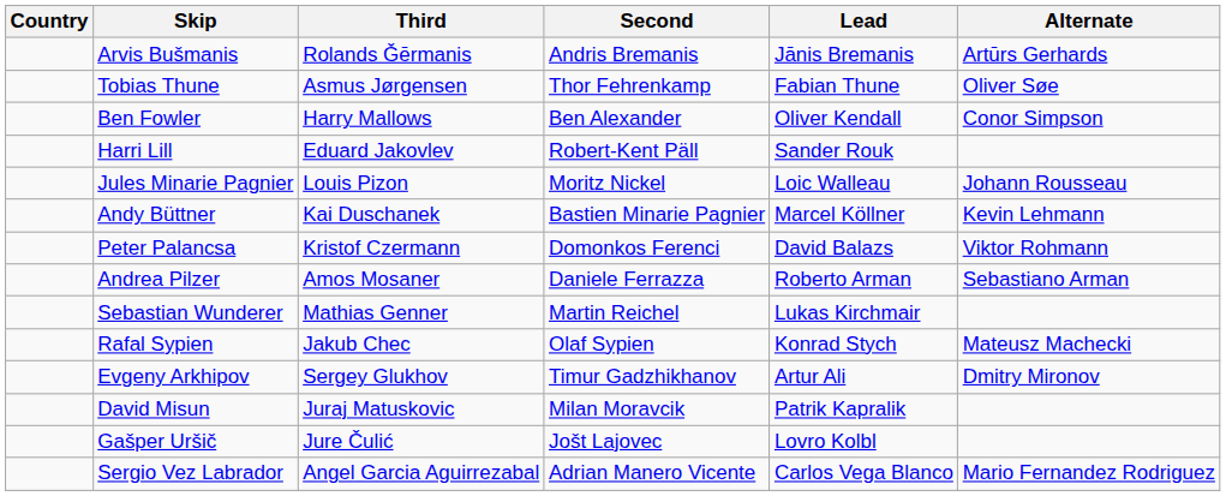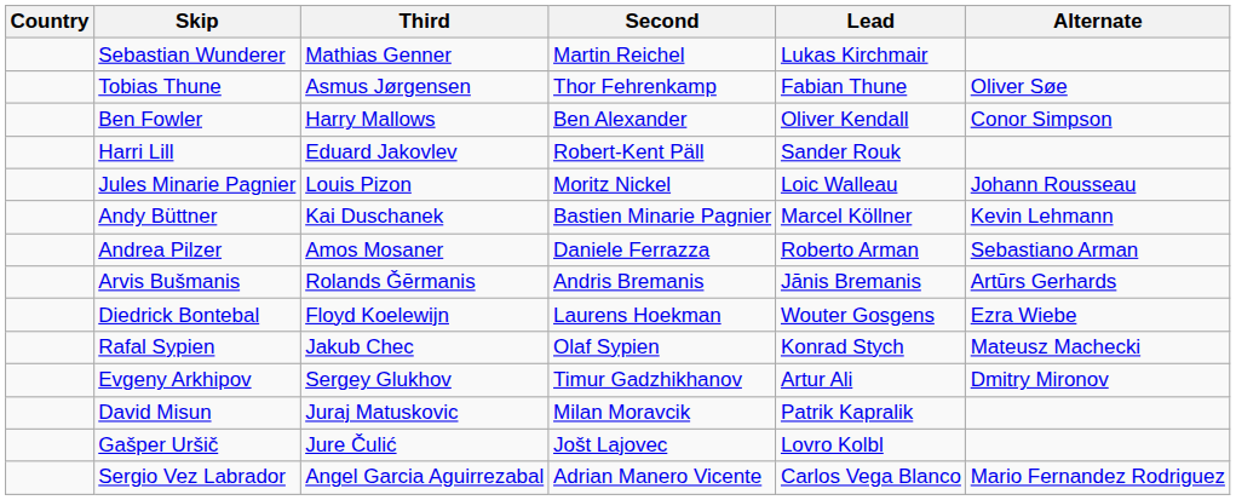 <table class="wikitable">
 <tr>
 <th>Country</th>
 <th>Skip</th>
 <th>Third</th>
 <th>Second</th>
 <th>Lead</th>
 <th>Alternate</th>
 </tr>
 <tr>
 <td></td>
-<td><a href='#'>Arvis Bušmanis</a></td>
-<td><a href='#'>Rolands Ǧērmanis</a></td>
-<td><a href='#'>Andris Bremanis</a></td>
-<td><a href='#'>Jānis Bremanis</a></td>
-<td><a href='#'>Artūrs Gerhards</a></td>
+<td><a href='#'>Sebastian Wunderer</a></td>
+<td><a href='#'>Mathias Genner</a></td>
+<td><a href='#'>Martin Reichel</a></td>
+<td><a href='#'>Lukas Kirchmair</a></td>
+<td></td>
 </tr>
 <tr>
 <td></td>
 <td><a href='#'>Tobias Thune</a></td>
 <td><a href='#'>Asmus Jørgensen</a></td>
 <td><a href='#'>Thor Fehrenkamp</a></td>
 <td><a href='#'>Fabian Thune</a></td>
 <td><a href='#'>Oliver Søe</a></td>
 </tr>
 <tr>
 <td></td>
 <td><a href='#'>Ben Fowler</a></td>
 <td><a href='#'>Harry Mallows</a></td>
 <td><a href='#'>Ben Alexander</a></td>
 <td><a href='#'>Oliver Kendall</a></td>
 <td><a href='#'>Conor Simpson</a></td>
 </tr>
 <tr>
 <td></td>
 <td><a href='#'>Harri Lill</a></td>
 <td><a href='#'>Eduard Jakovlev</a></td>
 <td><a href='#'>Robert-Kent Päll</a></td>
 <td><a href='#'>Sander Rouk</a></td>
 <td></td>
 </tr>
 <tr>
 <td></td>
 <td><a href='#'>Jules Minarie Pagnier</a></td>
 <td><a href='#'>Louis Pizon</a></td>
 <td><a href='#'>Moritz Nickel</a></td>
 <td><a href='#'>Loic Walleau</a></td>
 <td><a href='#'>Johann Rousseau</a></td>
 </tr>
 <tr>
 <td></td>
 <td><a href='#'>Andy Büttner</a></td>
 <td><a href='#'>Kai Duschanek</a></td>
 <td><a href='#'>Bastien Minarie Pagnier</a></td>
 <td><a href='#'>Marcel Köllner</a></td>
 <td><a href='#'>Kevin Lehmann</a></td>
 </tr>
 <tr>
 <td></td>
-<td><a href='#'>Peter Palancsa</a></td>
-<td><a href='#'>Kristof Czermann</a></td>
-<td><a href='#'>Domonkos Ferenci</a></td>
-<td><a href='#'>David Balazs</a></td>
-<td><a href='#'>Viktor Rohmann</a></td>
-</tr>
-<tr>
-<td></td>
 <td><a href='#'>Andrea Pilzer</a></td>
 <td><a href='#'>Amos Mosaner</a></td>
 <td><a href='#'>Daniele Ferrazza</a></td>
 <td><a href='#'>Roberto Arman</a></td>
 <td><a href='#'>Sebastiano Arman</a></td>
 </tr>
 <tr>
 <td></td>
-<td><a href='#'>Sebastian Wunderer</a></td>
-<td><a href='#'>Mathias Genner</a></td>
-<td><a href='#'>Martin Reichel</a></td>
-<td><a href='#'>Lukas Kirchmair</a></td>
+<td><a href='#'>Arvis Bušmanis</a></td>
+<td><a href='#'>Rolands Ǧērmanis</a></td>
+<td><a href='#'>Andris Bremanis</a></td>
+<td><a href='#'>Jānis Bremanis</a></td>
+<td><a href='#'>Artūrs Gerhards</a></td>
+</tr>
+<tr>
 <td></td>
+<td><a href='#'>Diedrick Bontebal</a></td>
+<td><a href='#'>Floyd Koelewijn</a></td>
+<td><a href='#'>Laurens Hoekman</a></td>
+<td><a href='#'>Wouter Gosgens</a></td>
+<td><a href='#'>Ezra Wiebe</a></td>
 </tr>
 <tr>
 <td></td>
 <td><a href='#'>Rafal Sypien</a></td>
 <td><a href='#'>Jakub Chec</a></td>
 <td><a href='#'>Olaf Sypien</a></td>
 <td><a href='#'>Konrad Stych</a></td>
 <td><a href='#'>Mateusz Machecki</a></td>
 </tr>
 <tr>
 <td></td>
 <td><a href='#'>Evgeny Arkhipov</a></td>
 <td><a href='#'>Sergey Glukhov</a></td>
 <td><a href='#'>Timur Gadzhikhanov</a></td>
 <td><a href='#'>Artur Ali</a></td>
 <td><a href='#'>Dmitry Mironov</a></td>
 </tr>
 <tr>
 <td></td>
 <td><a href='#'>David Misun</a></td>
 <td><a href='#'>Juraj Matuskovic</a></td>
 <td><a href='#'>Milan Moravcik</a></td>
 <td><a href='#'>Patrik Kapralik</a></td>
 <td></td>
 </tr>
 <tr>
 <td></td>
 <td><a href='#'>Gašper Uršič</a></td>
 <td><a href='#'>Jure Čulić</a></td>
 <td><a href='#'>Jošt Lajovec</a></td>
 <td><a href='#'>Lovro Kolbl</a></td>
 <td></td>
 </tr>
 <tr>
 <td></td>
 <td><a href='#'>Sergio Vez Labrador</a></td>
 <td><a href='#'>Angel Garcia Aguirrezabal</a></td>
 <td><a href='#'>Adrian Manero Vicente</a></td>
 <td><a href='#'>Carlos Vega Blanco</a></td>
 <td><a href='#'>Mario Fernandez Rodriguez</a></td>
 </tr>
 </table>
